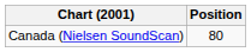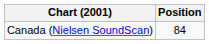 <table class="wikitable plainrowheaders">
 <tr>
 <th>Chart (2001)</th>
 <th>Position</th>
 </tr>
 <tr>
 <td>Canada (<a href='#'>Nielsen SoundScan</a>)</td>
-<td align="center">80</td>
+<td align="center">84</td>
 </tr>
 </table>
